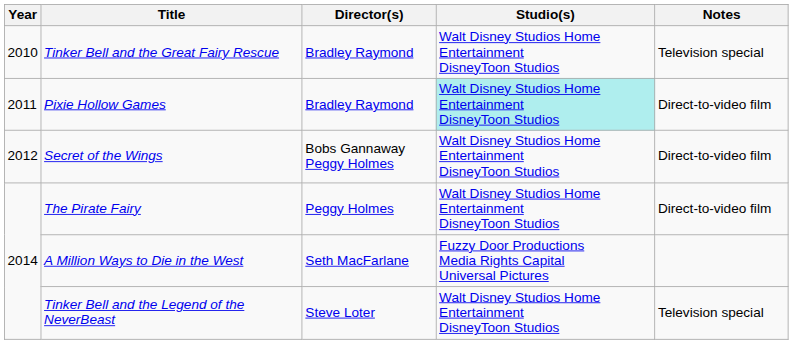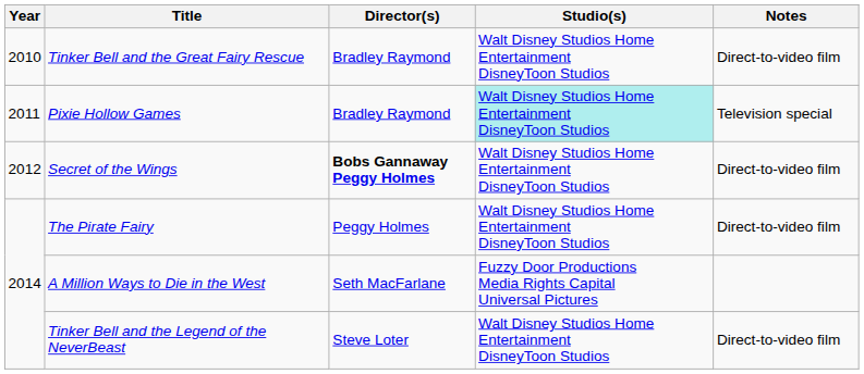 <table class="wikitable sortable">
 <tr>
 <th width = 30px>Year</th>
 <th width = 300px>Title</th>
 <th width = 150px>Director(s)</th>
 <th width = 250px>Studio(s)</th>
 <th width = 150px>Notes</th>
 </tr>
 <tr>
 <td>2010</td>
 <td><em><a href='#'>Tinker Bell and the Great Fairy Rescue</a></em></td>
 <td><a href='#'>Bradley Raymond</a></td>
 <td><a href='#'>Walt Disney Studios Home Entertainment</a><br><a href='#'>DisneyToon Studios</a></td>
-<td>Television special</td>
+<td>Direct-to-video film</td>
 </tr>
 <tr>
 <td>2011</td>
 <td><em><a href='#'>Pixie Hollow Games</a></em></td>
 <td><a href='#'>Bradley Raymond</a></td>
 <td style="background: paleturquoise;"><a href='#'>Walt Disney Studios Home Entertainment</a><br><a href='#'>DisneyToon Studios</a></td>
-<td>Direct-to-video film</td>
+<td>Television special</td>
 </tr>
 <tr>
 <td>2012</td>
 <td><em><a href='#'>Secret of the Wings</a></em></td>
-<td>Bobs Gannaway<br><a href='#'>Peggy Holmes</a></td>
+<td><strong>Bobs Gannaway<br><a href='#'>Peggy Holmes</a></strong></td>
 <td><a href='#'>Walt Disney Studios Home Entertainment</a><br><a href='#'>DisneyToon Studios</a></td>
 <td>Direct-to-video film</td>
 </tr>
 <tr>
 <td rowspan="3">2014</td>
 <td><em><a href='#'>The Pirate Fairy</a></em></td>
 <td><a href='#'>Peggy Holmes</a></td>
 <td><a href='#'>Walt Disney Studios Home Entertainment</a><br><a href='#'>DisneyToon Studios</a></td>
 <td>Direct-to-video film</td>
 </tr>
 <tr>
 <td><em><a href='#'>A Million Ways to Die in the West</a></em></td>
 <td><a href='#'>Seth MacFarlane</a></td>
 <td><a href='#'>Fuzzy Door Productions</a><br><a href='#'>Media Rights Capital</a><br><a href='#'>Universal Pictures</a></td>
 <td></td>
 </tr>
 <tr>
 <td><em><a href='#'>Tinker Bell and the Legend of the NeverBeast</a></em></td>
 <td><a href='#'>Steve Loter</a></td>
 <td><a href='#'>Walt Disney Studios Home Entertainment</a><br><a href='#'>DisneyToon Studios</a></td>
-<td>Television special</td>
+<td>Direct-to-video film</td>
 </tr>
 </table>
